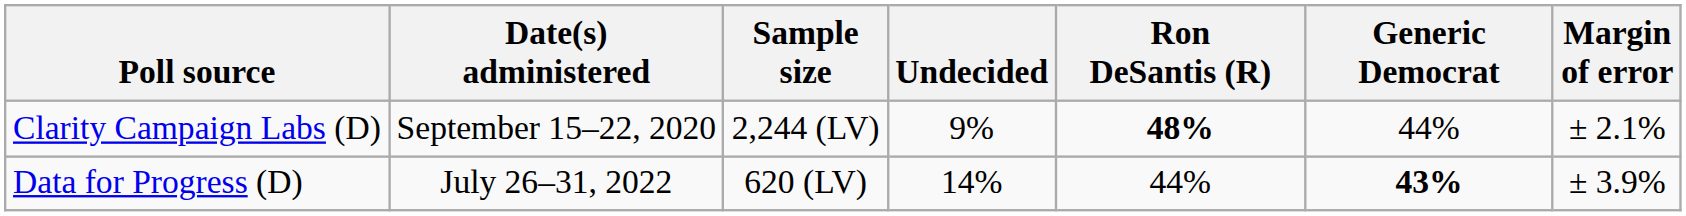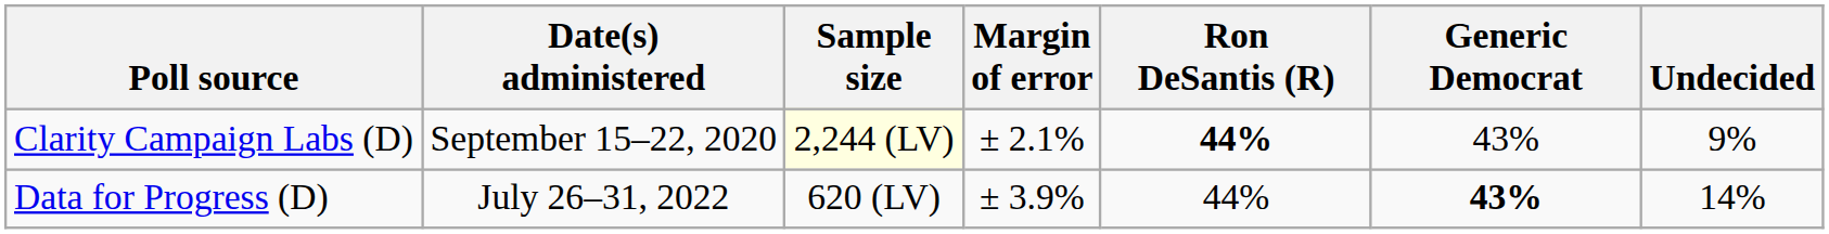 <table class="wikitable" style="font-size:90%;text-align:center;">
 <tr valign=bottom>
 <th>Poll source</th>
 <th>Date(s)<br>administered</th>
 <th>Sample<br>size</th>
-<th>Undecided</th>
+<th>Margin<br>of error</th>
 <th style="width:100px;">Ron<br>DeSantis (R)</th>
 <th style="width:100px;">Generic<br>Democrat</th>
-<th>Margin<br>of error</th>
+<th>Undecided</th>
 </tr>
 <tr>
 <td style="text-align:left;"><a href='#'>Clarity Campaign Labs</a> (D)</td>
 <td>September 15–22, 2020</td>
-<td>2,244 (LV)</td>
+<td style="background: lightyellow;">2,244 (LV)</td>
+<td>± 2.1%</td>
+<td><strong>44%</strong></td>
+<td>43%</td>
 <td>9%</td>
-<td><strong>48%</strong></td>
-<td>44%</td>
-<td>± 2.1%</td>
 </tr>
 <tr>
 <td style="text-align:left;"><a href='#'>Data for Progress</a> (D)</td>
 <td>July 26–31, 2022</td>
 <td>620 (LV)</td>
-<td>14%</td>
+<td>± 3.9%</td>
 <td>44%</td>
 <td><strong>43%</strong></td>
-<td>± 3.9%</td>
+<td>14%</td>
 </tr>
 </table>
